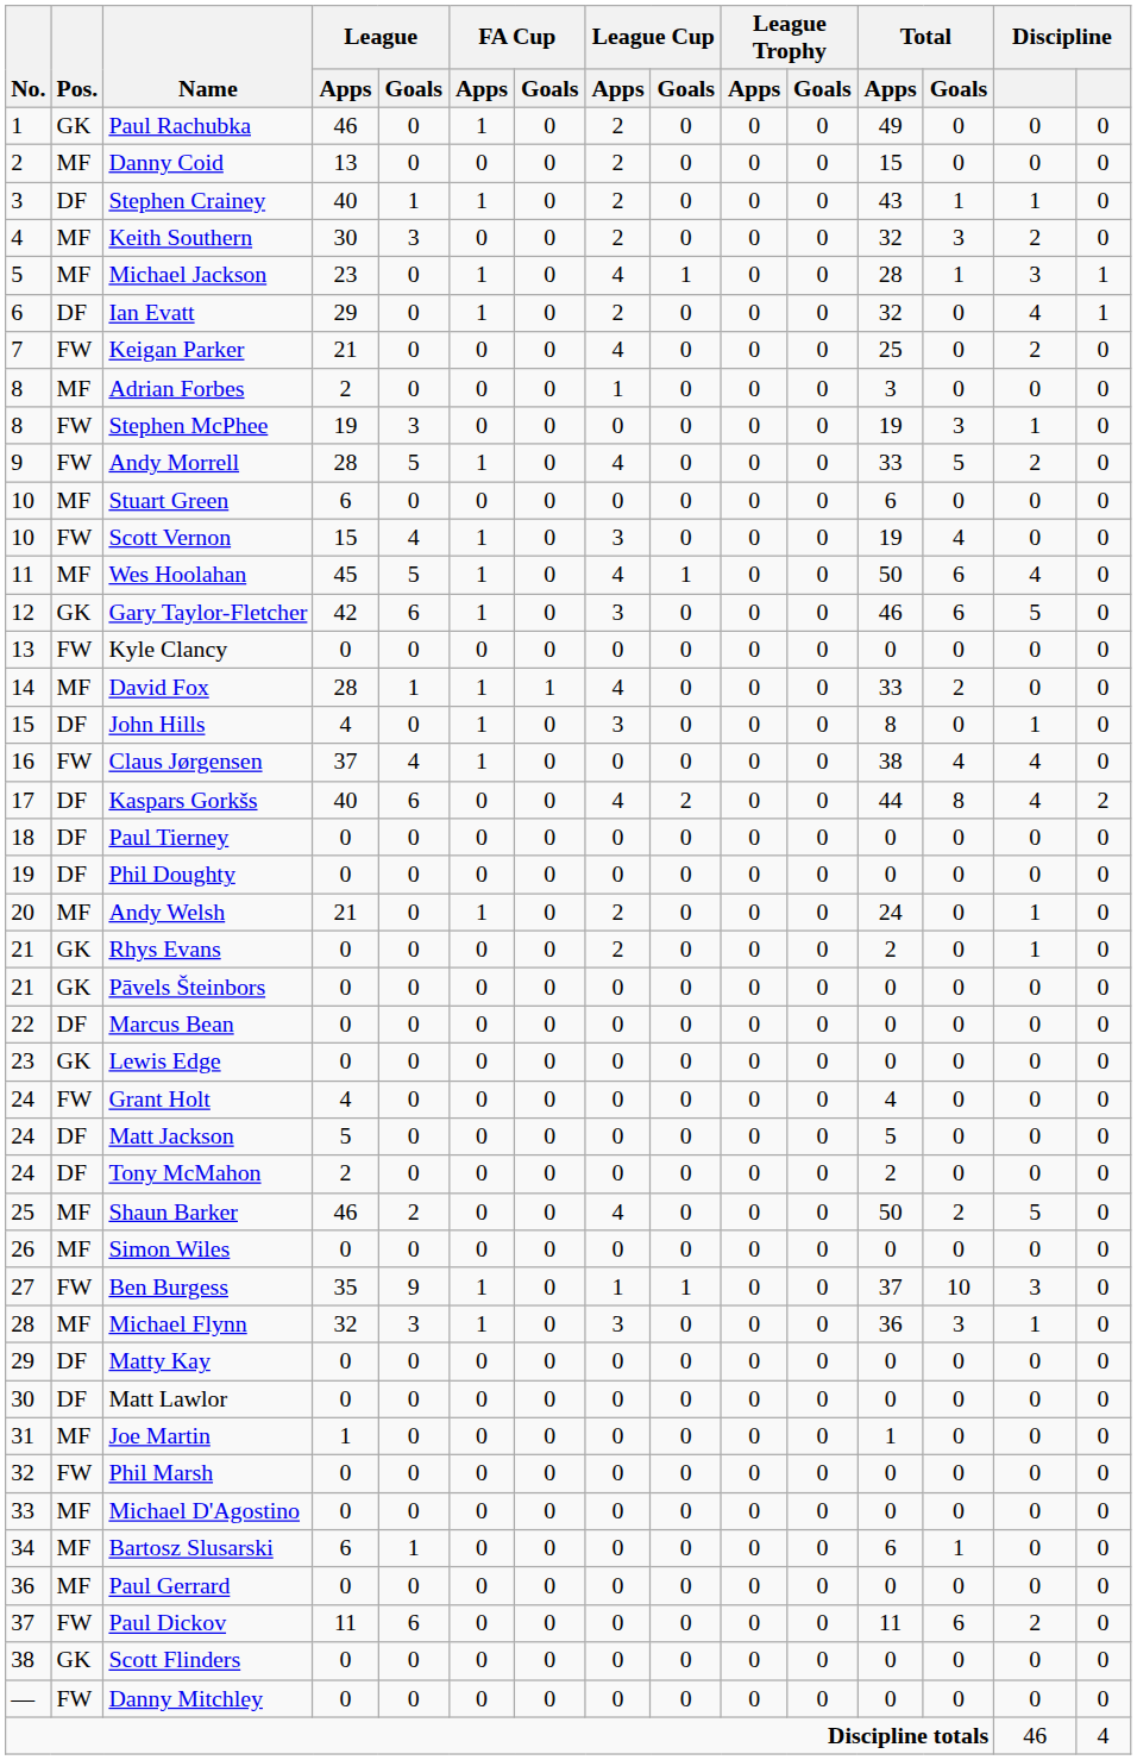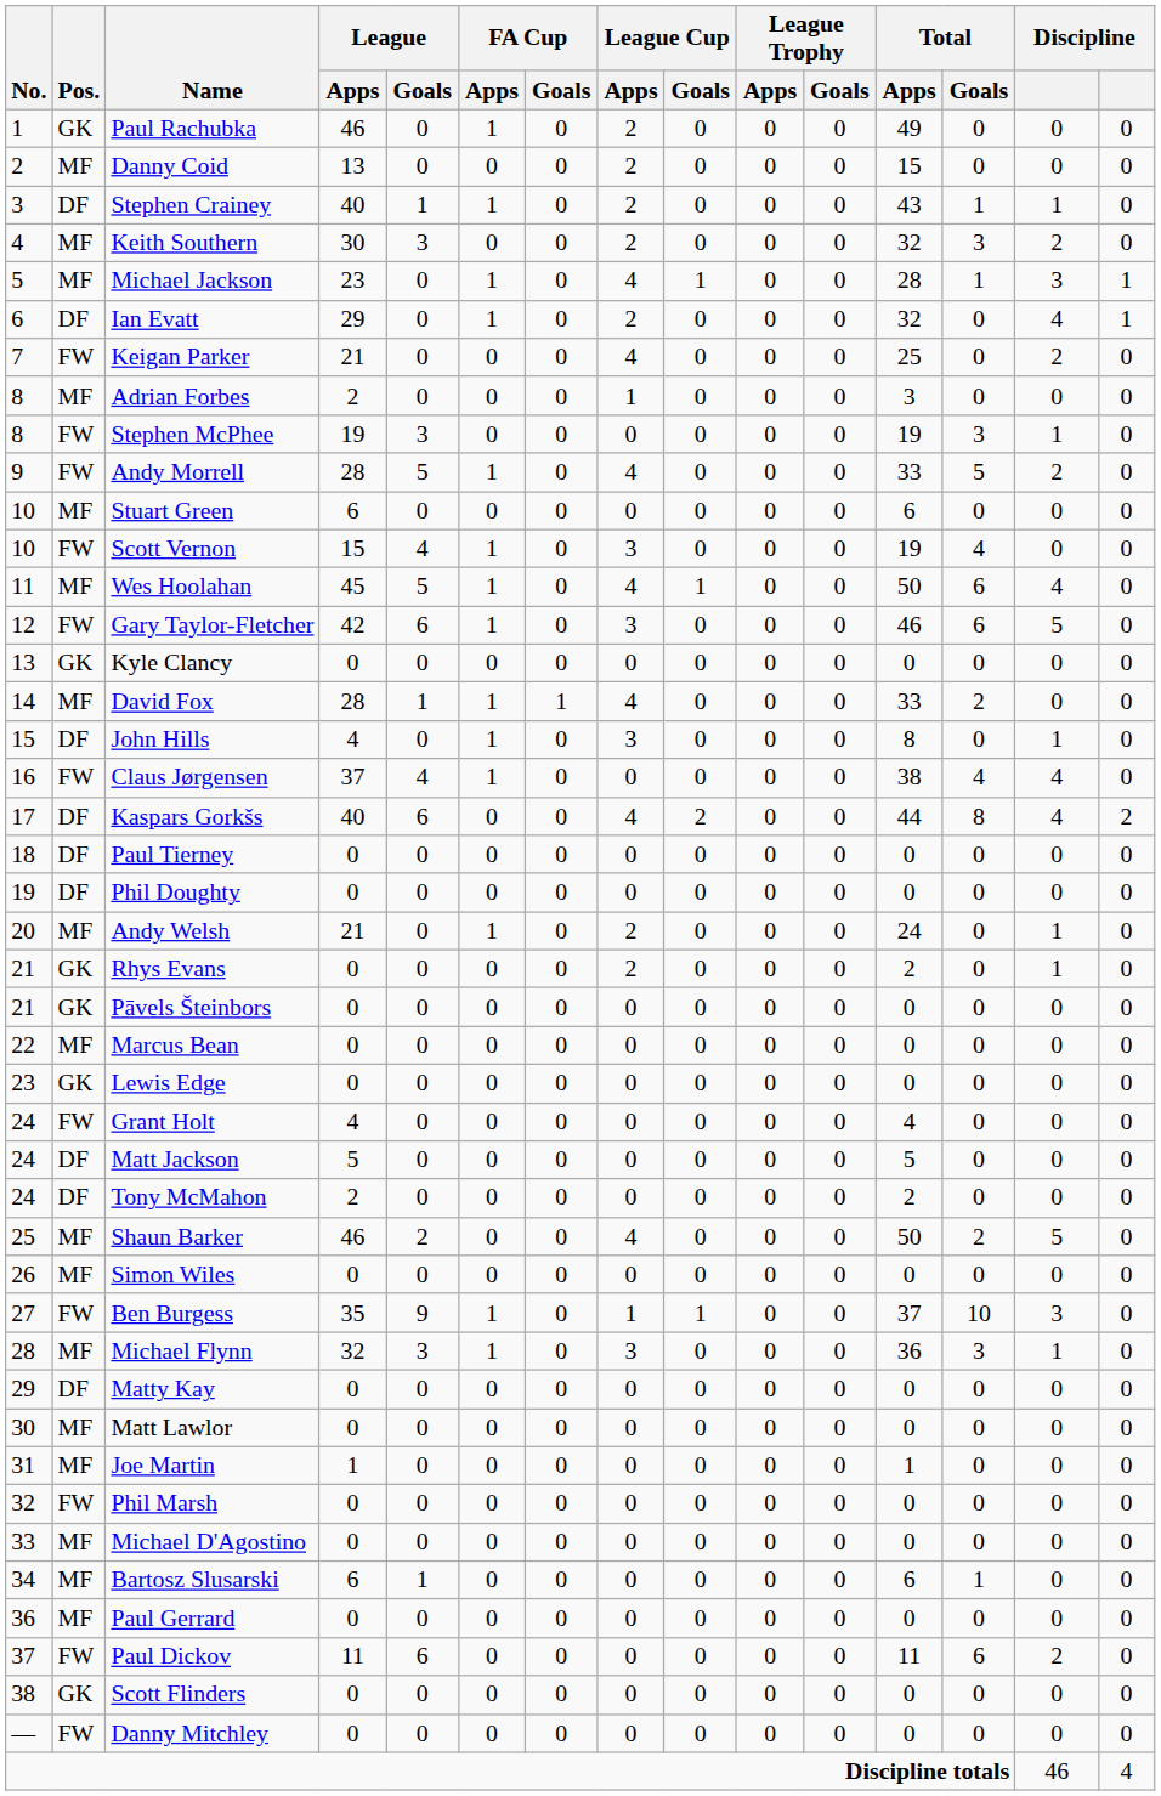 <table class="wikitable" style="text-align:center">
 <tr>
 <th rowspan="2" valign="bottom">No.</th>
 <th rowspan="2" valign="bottom">Pos.</th>
 <th rowspan="2" valign="bottom">Name</th>
 <th colspan="2" width="85">League</th>
 <th colspan="2" width="85">FA Cup</th>
 <th colspan="2" width="85">League Cup</th>
 <th colspan="2" width="85">League Trophy</th>
 <th colspan="2" width="85">Total</th>
 <th colspan="2" width="85">Discipline</th>
 </tr>
 <tr>
 <th>Apps</th>
 <th>Goals</th>
 <th>Apps</th>
 <th>Goals</th>
 <th>Apps</th>
 <th>Goals</th>
 <th>Apps</th>
 <th>Goals</th>
 <th>Apps</th>
 <th>Goals</th>
 <th></th>
 <th></th>
 </tr>
 <tr>
 <td align="left">1</td>
 <td align="left">GK</td>
 <td align="left"> <a href='#'>Paul Rachubka</a></td>
 <td>46</td>
 <td>0</td>
 <td>1</td>
 <td>0</td>
 <td>2</td>
 <td>0</td>
 <td>0</td>
 <td>0</td>
 <td>49</td>
 <td>0</td>
 <td>0</td>
 <td>0</td>
 </tr>
 <tr>
 <td align="left">2</td>
 <td align="left">MF</td>
 <td align="left"> <a href='#'>Danny Coid</a></td>
 <td>13</td>
 <td>0</td>
 <td>0</td>
 <td>0</td>
 <td>2</td>
 <td>0</td>
 <td>0</td>
 <td>0</td>
 <td>15</td>
 <td>0</td>
 <td>0</td>
 <td>0</td>
 </tr>
 <tr>
 <td align="left">3</td>
 <td align="left">DF</td>
 <td align="left"> <a href='#'>Stephen Crainey</a></td>
 <td>40</td>
 <td>1</td>
 <td>1</td>
 <td>0</td>
 <td>2</td>
 <td>0</td>
 <td>0</td>
 <td>0</td>
 <td>43</td>
 <td>1</td>
 <td>1</td>
 <td>0</td>
 </tr>
 <tr>
 <td align="left">4</td>
 <td align="left">MF</td>
 <td align="left"> <a href='#'>Keith Southern</a></td>
 <td>30</td>
 <td>3</td>
 <td>0</td>
 <td>0</td>
 <td>2</td>
 <td>0</td>
 <td>0</td>
 <td>0</td>
 <td>32</td>
 <td>3</td>
 <td>2</td>
 <td>0</td>
 </tr>
 <tr>
 <td align="left">5</td>
 <td align="left">MF</td>
 <td align="left"> <a href='#'>Michael Jackson</a></td>
 <td>23</td>
 <td>0</td>
 <td>1</td>
 <td>0</td>
 <td>4</td>
 <td>1</td>
 <td>0</td>
 <td>0</td>
 <td>28</td>
 <td>1</td>
 <td>3</td>
 <td>1</td>
 </tr>
 <tr>
 <td align="left">6</td>
 <td align="left">DF</td>
 <td align="left"> <a href='#'>Ian Evatt</a></td>
 <td>29</td>
 <td>0</td>
 <td>1</td>
 <td>0</td>
 <td>2</td>
 <td>0</td>
 <td>0</td>
 <td>0</td>
 <td>32</td>
 <td>0</td>
 <td>4</td>
 <td>1</td>
 </tr>
 <tr>
 <td align="left">7</td>
 <td align="left">FW</td>
 <td align="left"> <a href='#'>Keigan Parker</a></td>
 <td>21</td>
 <td>0</td>
 <td>0</td>
 <td>0</td>
 <td>4</td>
 <td>0</td>
 <td>0</td>
 <td>0</td>
 <td>25</td>
 <td>0</td>
 <td>2</td>
 <td>0</td>
 </tr>
 <tr>
 <td align="left">8</td>
 <td align="left">MF</td>
 <td align="left"> <a href='#'>Adrian Forbes</a></td>
 <td>2</td>
 <td>0</td>
 <td>0</td>
 <td>0</td>
 <td>1</td>
 <td>0</td>
 <td>0</td>
 <td>0</td>
 <td>3</td>
 <td>0</td>
 <td>0</td>
 <td>0</td>
 </tr>
 <tr>
 <td align="left">8</td>
 <td align="left">FW</td>
 <td align="left"> <a href='#'>Stephen McPhee</a></td>
 <td>19</td>
 <td>3</td>
 <td>0</td>
 <td>0</td>
 <td>0</td>
 <td>0</td>
 <td>0</td>
 <td>0</td>
 <td>19</td>
 <td>3</td>
 <td>1</td>
 <td>0</td>
 </tr>
 <tr>
 <td align="left">9</td>
 <td align="left">FW</td>
 <td align="left"> <a href='#'>Andy Morrell</a></td>
 <td>28</td>
 <td>5</td>
 <td>1</td>
 <td>0</td>
 <td>4</td>
 <td>0</td>
 <td>0</td>
 <td>0</td>
 <td>33</td>
 <td>5</td>
 <td>2</td>
 <td>0</td>
 </tr>
 <tr>
 <td align="left">10</td>
 <td align="left">MF</td>
 <td align="left"> <a href='#'>Stuart Green</a></td>
 <td>6</td>
 <td>0</td>
 <td>0</td>
 <td>0</td>
 <td>0</td>
 <td>0</td>
 <td>0</td>
 <td>0</td>
 <td>6</td>
 <td>0</td>
 <td>0</td>
 <td>0</td>
 </tr>
 <tr>
 <td align="left">10</td>
 <td align="left">FW</td>
 <td align="left"> <a href='#'>Scott Vernon</a></td>
 <td>15</td>
 <td>4</td>
 <td>1</td>
 <td>0</td>
 <td>3</td>
 <td>0</td>
 <td>0</td>
 <td>0</td>
 <td>19</td>
 <td>4</td>
 <td>0</td>
 <td>0</td>
 </tr>
 <tr>
 <td align="left">11</td>
 <td align="left">MF</td>
 <td align="left"> <a href='#'>Wes Hoolahan</a></td>
 <td>45</td>
 <td>5</td>
 <td>1</td>
 <td>0</td>
 <td>4</td>
 <td>1</td>
 <td>0</td>
 <td>0</td>
 <td>50</td>
 <td>6</td>
 <td>4</td>
 <td>0</td>
 </tr>
 <tr>
 <td align="left">12</td>
-<td align="left">GK</td>
+<td align="left">FW</td>
 <td align="left"> <a href='#'>Gary Taylor-Fletcher</a></td>
 <td>42</td>
 <td>6</td>
 <td>1</td>
 <td>0</td>
 <td>3</td>
 <td>0</td>
 <td>0</td>
 <td>0</td>
 <td>46</td>
 <td>6</td>
 <td>5</td>
 <td>0</td>
 </tr>
 <tr>
 <td align="left">13</td>
-<td align="left">FW</td>
+<td align="left">GK</td>
 <td align="left"> Kyle Clancy</td>
 <td>0</td>
 <td>0</td>
 <td>0</td>
 <td>0</td>
 <td>0</td>
 <td>0</td>
 <td>0</td>
 <td>0</td>
 <td>0</td>
 <td>0</td>
 <td>0</td>
 <td>0</td>
 </tr>
 <tr>
 <td align="left">14</td>
 <td align="left">MF</td>
 <td align="left"> <a href='#'>David Fox</a></td>
 <td>28</td>
 <td>1</td>
 <td>1</td>
 <td>1</td>
 <td>4</td>
 <td>0</td>
 <td>0</td>
 <td>0</td>
 <td>33</td>
 <td>2</td>
 <td>0</td>
 <td>0</td>
 </tr>
 <tr>
 <td align="left">15</td>
 <td align="left">DF</td>
 <td align="left"> <a href='#'>John Hills</a></td>
 <td>4</td>
 <td>0</td>
 <td>1</td>
 <td>0</td>
 <td>3</td>
 <td>0</td>
 <td>0</td>
 <td>0</td>
 <td>8</td>
 <td>0</td>
 <td>1</td>
 <td>0</td>
 </tr>
 <tr>
 <td align="left">16</td>
 <td align="left">FW</td>
 <td align="left"> <a href='#'>Claus Jørgensen</a></td>
 <td>37</td>
 <td>4</td>
 <td>1</td>
 <td>0</td>
 <td>0</td>
 <td>0</td>
 <td>0</td>
 <td>0</td>
 <td>38</td>
 <td>4</td>
 <td>4</td>
 <td>0</td>
 </tr>
 <tr>
 <td align="left">17</td>
 <td align="left">DF</td>
 <td align="left"> <a href='#'>Kaspars Gorkšs</a></td>
 <td>40</td>
 <td>6</td>
 <td>0</td>
 <td>0</td>
 <td>4</td>
 <td>2</td>
 <td>0</td>
 <td>0</td>
 <td>44</td>
 <td>8</td>
 <td>4</td>
 <td>2</td>
 </tr>
 <tr>
 <td align="left">18</td>
 <td align="left">DF</td>
 <td align="left"> <a href='#'>Paul Tierney</a></td>
 <td>0</td>
 <td>0</td>
 <td>0</td>
 <td>0</td>
 <td>0</td>
 <td>0</td>
 <td>0</td>
 <td>0</td>
 <td>0</td>
 <td>0</td>
 <td>0</td>
 <td>0</td>
 </tr>
 <tr>
 <td align="left">19</td>
 <td align="left">DF</td>
 <td align="left"> <a href='#'>Phil Doughty</a></td>
 <td>0</td>
 <td>0</td>
 <td>0</td>
 <td>0</td>
 <td>0</td>
 <td>0</td>
 <td>0</td>
 <td>0</td>
 <td>0</td>
 <td>0</td>
 <td>0</td>
 <td>0</td>
 </tr>
 <tr>
 <td align="left">20</td>
 <td align="left">MF</td>
 <td align="left"> <a href='#'>Andy Welsh</a></td>
 <td>21</td>
 <td>0</td>
 <td>1</td>
 <td>0</td>
 <td>2</td>
 <td>0</td>
 <td>0</td>
 <td>0</td>
 <td>24</td>
 <td>0</td>
 <td>1</td>
 <td>0</td>
 </tr>
 <tr>
 <td align="left">21</td>
 <td align="left">GK</td>
 <td align="left"> <a href='#'>Rhys Evans</a></td>
 <td>0</td>
 <td>0</td>
 <td>0</td>
 <td>0</td>
 <td>2</td>
 <td>0</td>
 <td>0</td>
 <td>0</td>
 <td>2</td>
 <td>0</td>
 <td>1</td>
 <td>0</td>
 </tr>
 <tr>
 <td align="left">21</td>
 <td align="left">GK</td>
 <td align="left"> <a href='#'>Pāvels Šteinbors</a></td>
 <td>0</td>
 <td>0</td>
 <td>0</td>
 <td>0</td>
 <td>0</td>
 <td>0</td>
 <td>0</td>
 <td>0</td>
 <td>0</td>
 <td>0</td>
 <td>0</td>
 <td>0</td>
 </tr>
 <tr>
 <td align="left">22</td>
-<td align="left">DF</td>
+<td align="left">MF</td>
 <td align="left"> <a href='#'>Marcus Bean</a></td>
 <td>0</td>
 <td>0</td>
 <td>0</td>
 <td>0</td>
 <td>0</td>
 <td>0</td>
 <td>0</td>
 <td>0</td>
 <td>0</td>
 <td>0</td>
 <td>0</td>
 <td>0</td>
 </tr>
 <tr>
 <td align="left">23</td>
 <td align="left">GK</td>
 <td align="left"> <a href='#'>Lewis Edge</a></td>
 <td>0</td>
 <td>0</td>
 <td>0</td>
 <td>0</td>
 <td>0</td>
 <td>0</td>
 <td>0</td>
 <td>0</td>
 <td>0</td>
 <td>0</td>
 <td>0</td>
 <td>0</td>
 </tr>
 <tr>
 <td align="left">24</td>
 <td align="left">FW</td>
 <td align="left"> <a href='#'>Grant Holt</a></td>
 <td>4</td>
 <td>0</td>
 <td>0</td>
 <td>0</td>
 <td>0</td>
 <td>0</td>
 <td>0</td>
 <td>0</td>
 <td>4</td>
 <td>0</td>
 <td>0</td>
 <td>0</td>
 </tr>
 <tr>
 <td align="left">24</td>
 <td align="left">DF</td>
 <td align="left"> <a href='#'>Matt Jackson</a></td>
 <td>5</td>
 <td>0</td>
 <td>0</td>
 <td>0</td>
 <td>0</td>
 <td>0</td>
 <td>0</td>
 <td>0</td>
 <td>5</td>
 <td>0</td>
 <td>0</td>
 <td>0</td>
 </tr>
 <tr>
 <td align="left">24</td>
 <td align="left">DF</td>
 <td align="left"> <a href='#'>Tony McMahon</a></td>
 <td>2</td>
 <td>0</td>
 <td>0</td>
 <td>0</td>
 <td>0</td>
 <td>0</td>
 <td>0</td>
 <td>0</td>
 <td>2</td>
 <td>0</td>
 <td>0</td>
 <td>0</td>
 </tr>
 <tr>
 <td align="left">25</td>
 <td align="left">MF</td>
 <td align="left"> <a href='#'>Shaun Barker</a></td>
 <td>46</td>
 <td>2</td>
 <td>0</td>
 <td>0</td>
 <td>4</td>
 <td>0</td>
 <td>0</td>
 <td>0</td>
 <td>50</td>
 <td>2</td>
 <td>5</td>
 <td>0</td>
 </tr>
 <tr>
 <td align="left">26</td>
 <td align="left">MF</td>
 <td align="left"> <a href='#'>Simon Wiles</a></td>
 <td>0</td>
 <td>0</td>
 <td>0</td>
 <td>0</td>
 <td>0</td>
 <td>0</td>
 <td>0</td>
 <td>0</td>
 <td>0</td>
 <td>0</td>
 <td>0</td>
 <td>0</td>
 </tr>
 <tr>
 <td align="left">27</td>
 <td align="left">FW</td>
 <td align="left"> <a href='#'>Ben Burgess</a></td>
 <td>35</td>
 <td>9</td>
 <td>1</td>
 <td>0</td>
 <td>1</td>
 <td>1</td>
 <td>0</td>
 <td>0</td>
 <td>37</td>
 <td>10</td>
 <td>3</td>
 <td>0</td>
 </tr>
 <tr>
 <td align="left">28</td>
 <td align="left">MF</td>
 <td align="left"> <a href='#'>Michael Flynn</a></td>
 <td>32</td>
 <td>3</td>
 <td>1</td>
 <td>0</td>
 <td>3</td>
 <td>0</td>
 <td>0</td>
 <td>0</td>
 <td>36</td>
 <td>3</td>
 <td>1</td>
 <td>0</td>
 </tr>
 <tr>
 <td align="left">29</td>
 <td align="left">DF</td>
 <td align="left"> <a href='#'>Matty Kay</a></td>
 <td>0</td>
 <td>0</td>
 <td>0</td>
 <td>0</td>
 <td>0</td>
 <td>0</td>
 <td>0</td>
 <td>0</td>
 <td>0</td>
 <td>0</td>
 <td>0</td>
 <td>0</td>
 </tr>
 <tr>
 <td align="left">30</td>
-<td align="left">DF</td>
+<td align="left">MF</td>
 <td align="left"> Matt Lawlor</td>
 <td>0</td>
 <td>0</td>
 <td>0</td>
 <td>0</td>
 <td>0</td>
 <td>0</td>
 <td>0</td>
 <td>0</td>
 <td>0</td>
 <td>0</td>
 <td>0</td>
 <td>0</td>
 </tr>
 <tr>
 <td align="left">31</td>
 <td align="left">MF</td>
 <td align="left"> <a href='#'>Joe Martin</a></td>
 <td>1</td>
 <td>0</td>
 <td>0</td>
 <td>0</td>
 <td>0</td>
 <td>0</td>
 <td>0</td>
 <td>0</td>
 <td>1</td>
 <td>0</td>
 <td>0</td>
 <td>0</td>
 </tr>
 <tr>
 <td align="left">32</td>
 <td align="left">FW</td>
 <td align="left"> <a href='#'>Phil Marsh</a></td>
 <td>0</td>
 <td>0</td>
 <td>0</td>
 <td>0</td>
 <td>0</td>
 <td>0</td>
 <td>0</td>
 <td>0</td>
 <td>0</td>
 <td>0</td>
 <td>0</td>
 <td>0</td>
 </tr>
 <tr>
 <td align="left">33</td>
 <td align="left">MF</td>
 <td align="left"> <a href='#'>Michael D'Agostino</a></td>
 <td>0</td>
 <td>0</td>
 <td>0</td>
 <td>0</td>
 <td>0</td>
 <td>0</td>
 <td>0</td>
 <td>0</td>
 <td>0</td>
 <td>0</td>
 <td>0</td>
 <td>0</td>
 </tr>
 <tr>
 <td align="left">34</td>
 <td align="left">MF</td>
 <td align="left"> <a href='#'>Bartosz Slusarski</a></td>
 <td>6</td>
 <td>1</td>
 <td>0</td>
 <td>0</td>
 <td>0</td>
 <td>0</td>
 <td>0</td>
 <td>0</td>
 <td>6</td>
 <td>1</td>
 <td>0</td>
 <td>0</td>
 </tr>
 <tr>
 <td align="left">36</td>
 <td align="left">MF</td>
 <td align="left"> <a href='#'>Paul Gerrard</a></td>
 <td>0</td>
 <td>0</td>
 <td>0</td>
 <td>0</td>
 <td>0</td>
 <td>0</td>
 <td>0</td>
 <td>0</td>
 <td>0</td>
 <td>0</td>
 <td>0</td>
 <td>0</td>
 </tr>
 <tr>
 <td align="left">37</td>
 <td align="left">FW</td>
 <td align="left"> <a href='#'>Paul Dickov</a></td>
 <td>11</td>
 <td>6</td>
 <td>0</td>
 <td>0</td>
 <td>0</td>
 <td>0</td>
 <td>0</td>
 <td>0</td>
 <td>11</td>
 <td>6</td>
 <td>2</td>
 <td>0</td>
 </tr>
 <tr>
 <td align="left">38</td>
 <td align="left">GK</td>
 <td align="left"> <a href='#'>Scott Flinders</a></td>
 <td>0</td>
 <td>0</td>
 <td>0</td>
 <td>0</td>
 <td>0</td>
 <td>0</td>
 <td>0</td>
 <td>0</td>
 <td>0</td>
 <td>0</td>
 <td>0</td>
 <td>0</td>
 </tr>
 <tr>
 <td align="left">—</td>
 <td align="left">FW</td>
 <td align="left"> <a href='#'>Danny Mitchley</a></td>
 <td>0</td>
 <td>0</td>
 <td>0</td>
 <td>0</td>
 <td>0</td>
 <td>0</td>
 <td>0</td>
 <td>0</td>
 <td>0</td>
 <td>0</td>
 <td>0</td>
 <td>0</td>
 </tr>
 <tr>
 <td colspan="13" align="right"><strong>Discipline totals</strong></td>
 <td> 46</td>
 <td> 4</td>
 </tr>
 </table>
